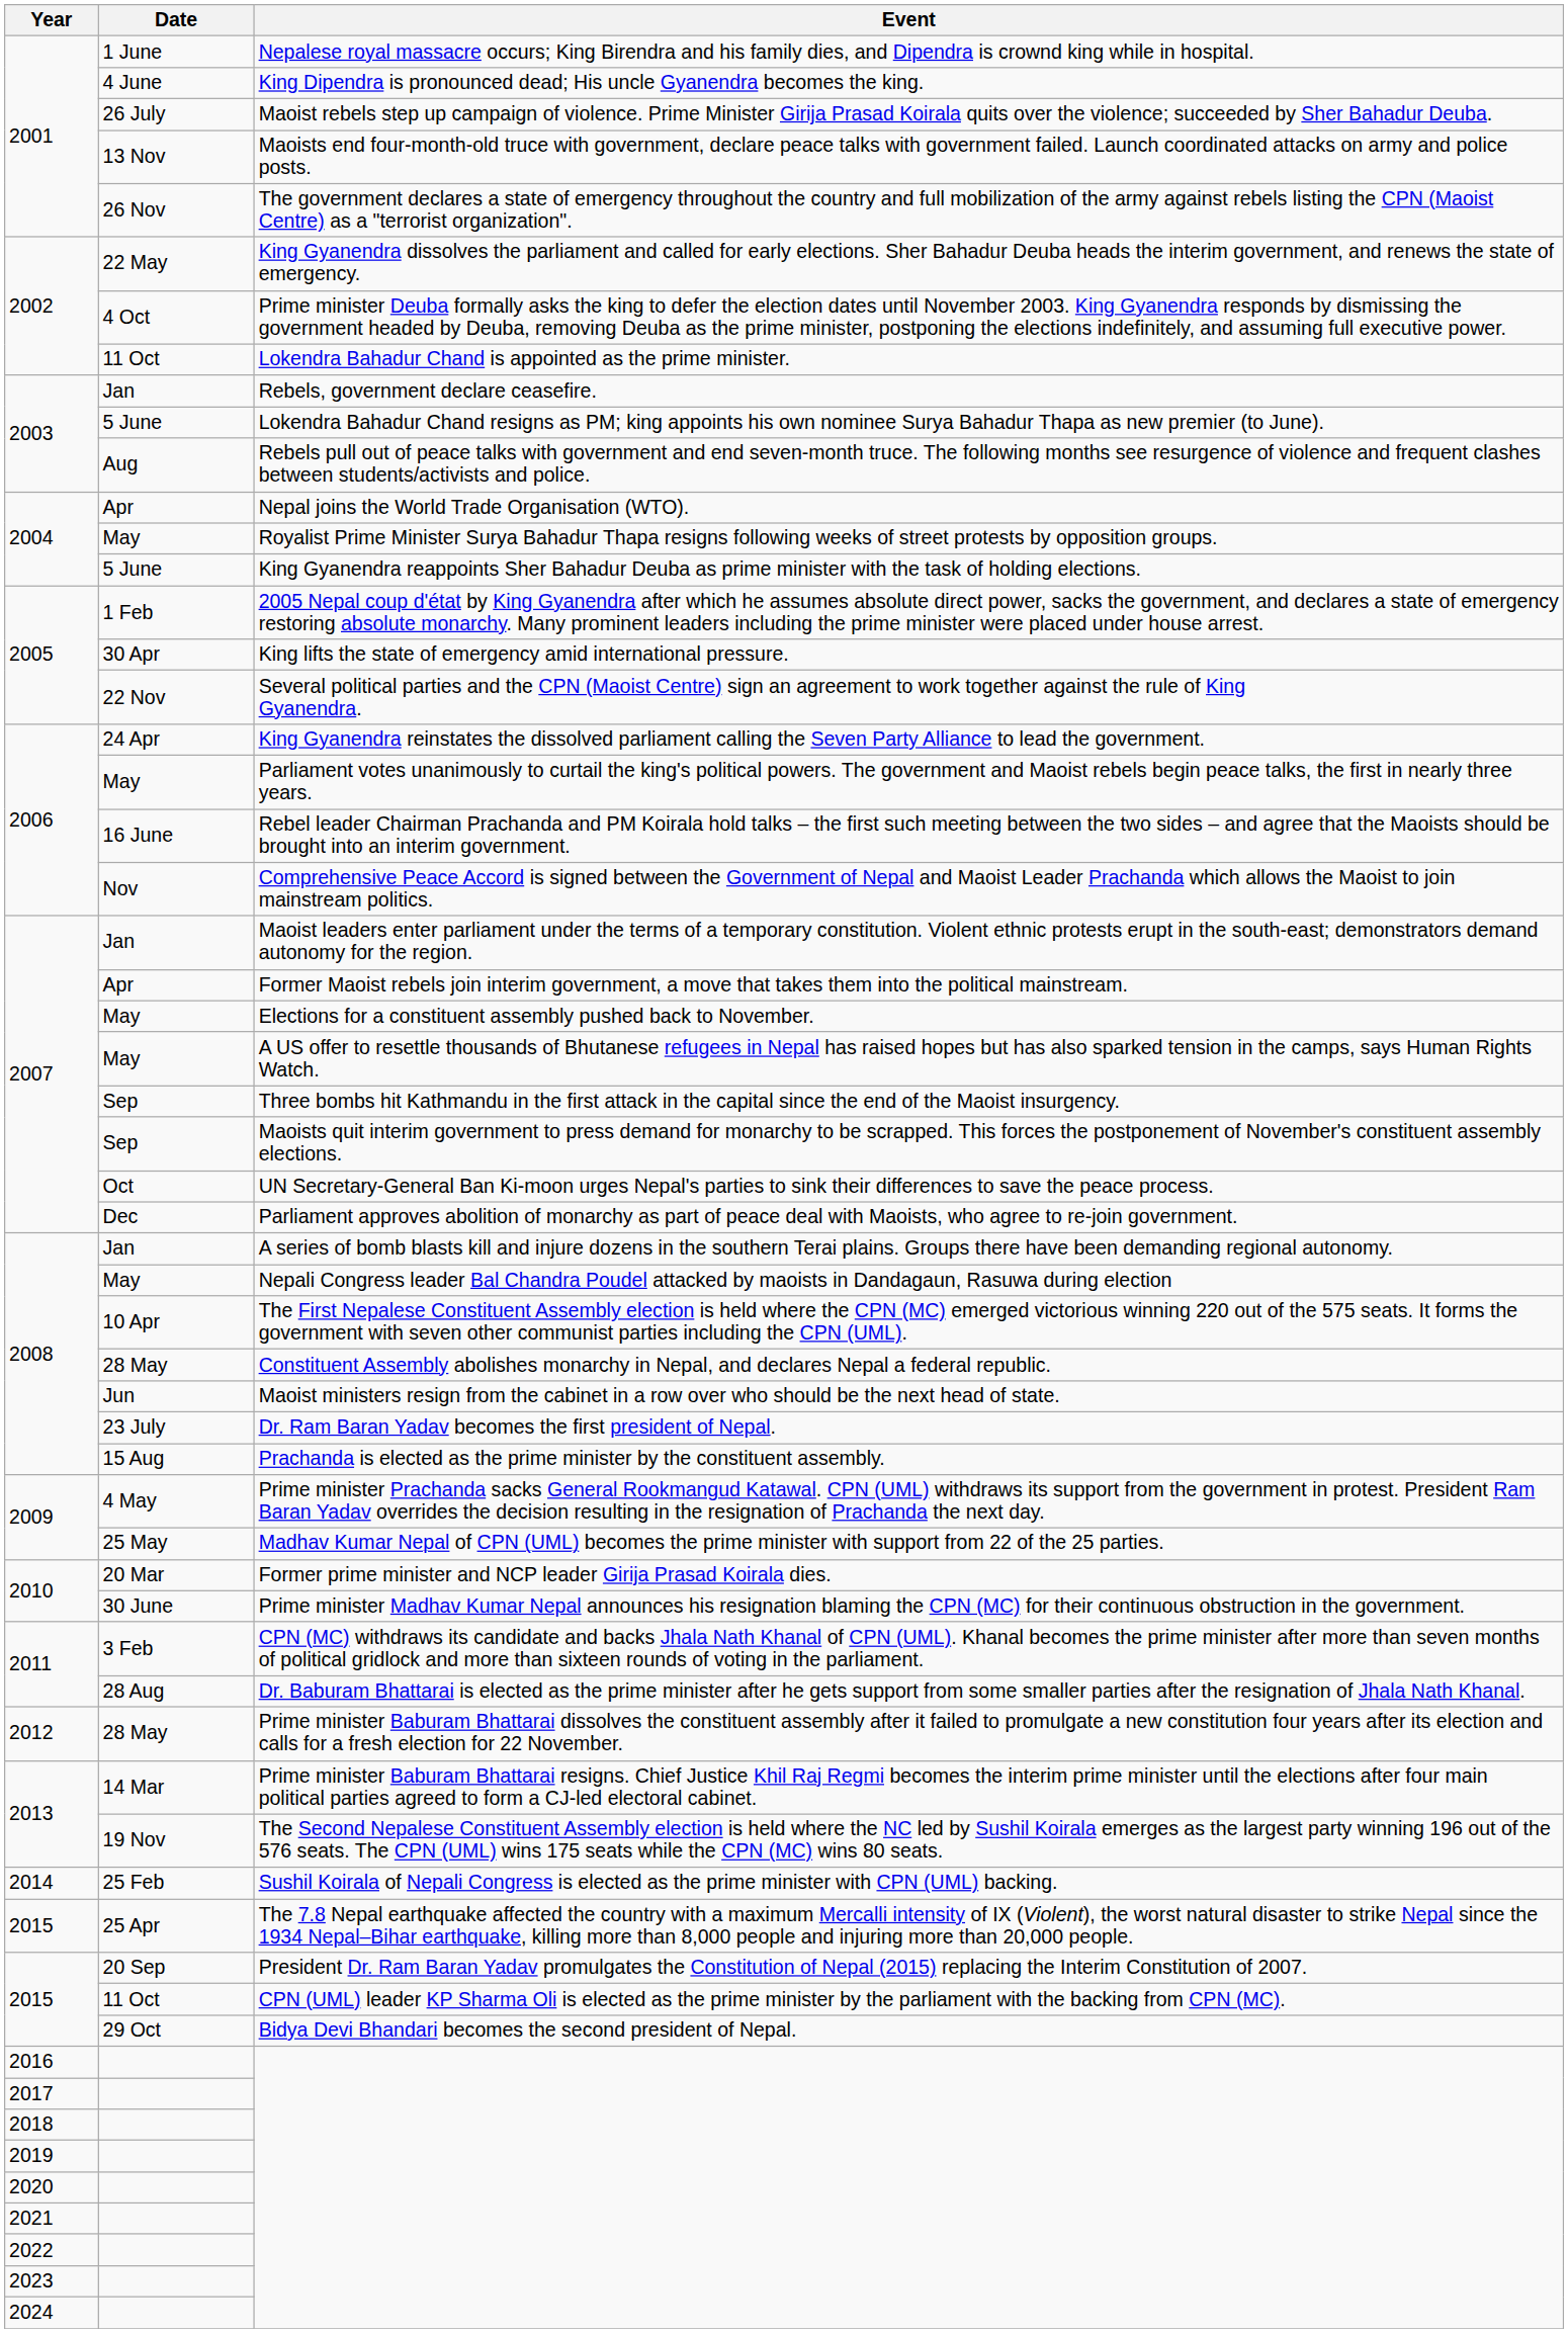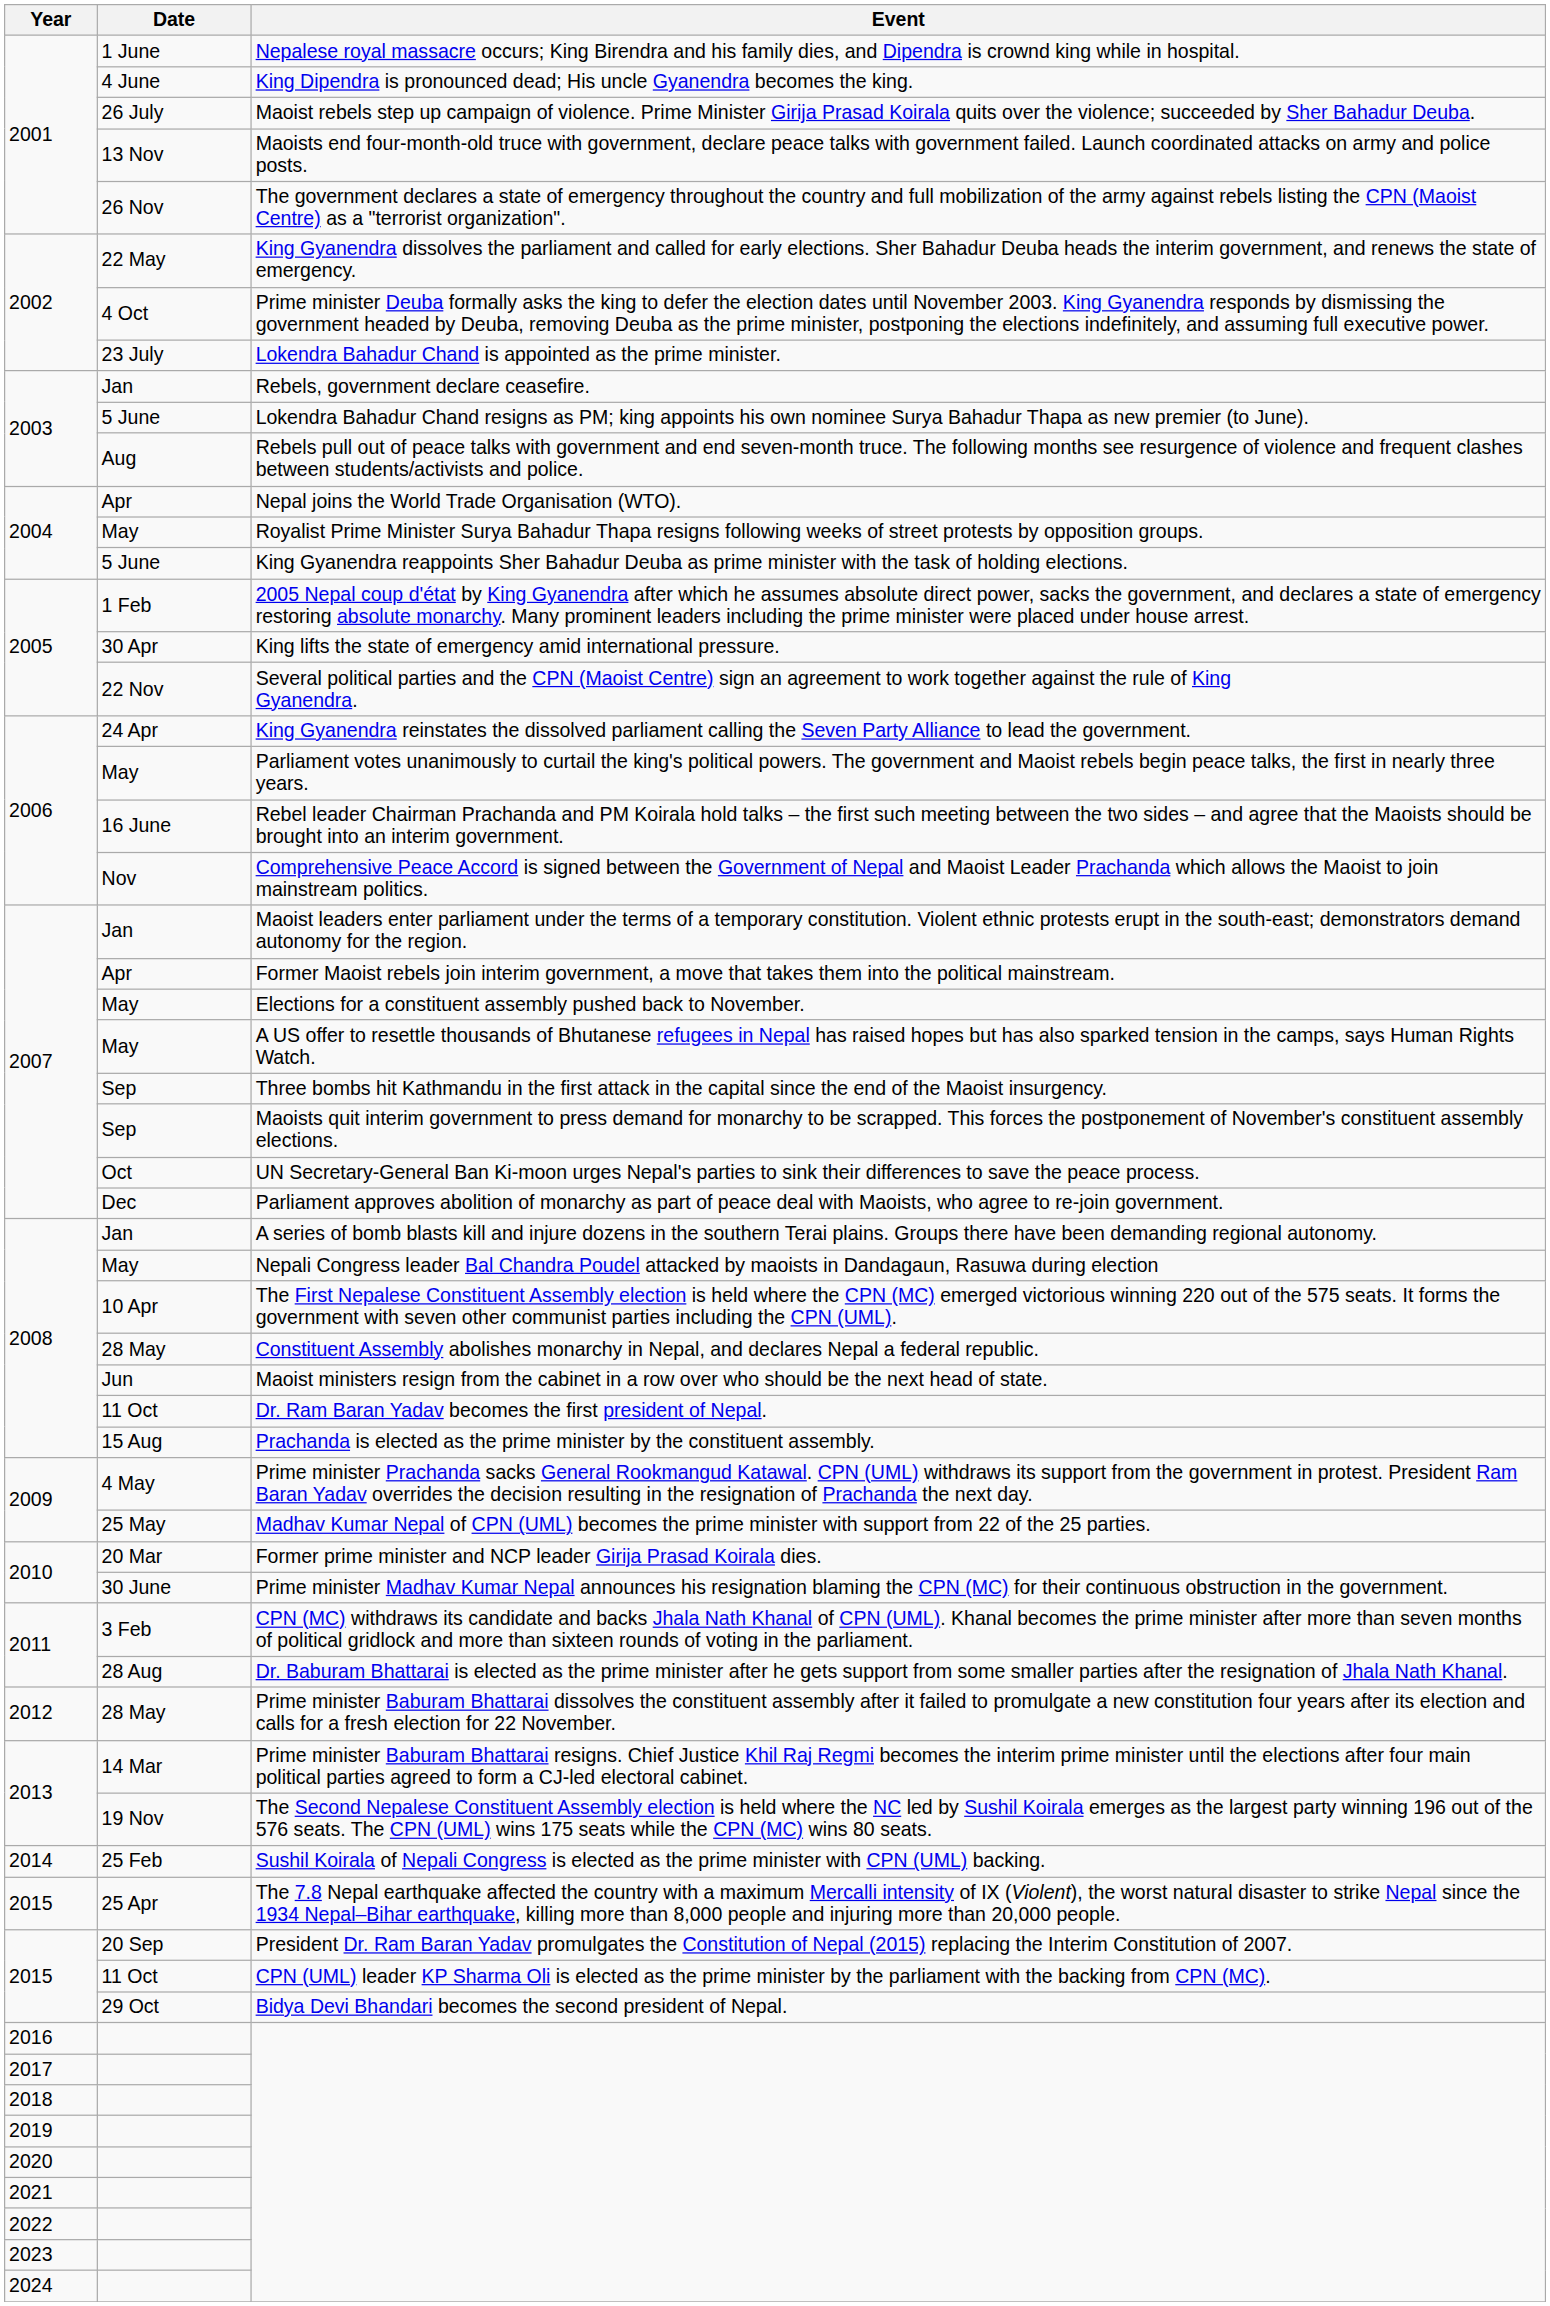 <table class="wikitable" width="100%">
 <tr>
 <th style="width:6%">Year</th>
 <th style="width:10%">Date</th>
 <th>Event</th>
 </tr>
 <tr>
 <td rowspan="5" valign="justified">2001</td>
 <td>1 June</td>
 <td><a href='#'>Nepalese royal massacre</a> occurs; King Birendra and his family dies, and <a href='#'>Dipendra</a> is crownd king while in hospital.</td>
 </tr>
 <tr>
 <td>4 June</td>
 <td><a href='#'>King Dipendra</a> is pronounced dead; His uncle <a href='#'>Gyanendra</a> becomes the king.</td>
 </tr>
 <tr>
 <td>26 July</td>
 <td>Maoist rebels step up campaign of violence. Prime Minister <a href='#'>Girija Prasad Koirala</a> quits over the violence; succeeded by <a href='#'>Sher Bahadur Deuba</a>.</td>
 </tr>
 <tr>
 <td>13 Nov</td>
 <td>Maoists end four-month-old truce with government, declare peace talks with government failed. Launch coordinated attacks on army and police posts.</td>
 </tr>
 <tr>
 <td>26 Nov</td>
 <td>The government declares a state of emergency throughout the country and full mobilization of the army against rebels listing the <a href='#'>CPN (Maoist Centre)</a> as a "terrorist organization".</td>
 </tr>
 <tr>
 <td rowspan="3" valign="justified">2002</td>
 <td>22 May</td>
 <td><a href='#'>King Gyanendra</a> dissolves the parliament and called for early elections. Sher Bahadur Deuba heads the interim government, and renews the state of emergency.</td>
 </tr>
 <tr>
 <td>4 Oct</td>
 <td>Prime minister <a href='#'>Deuba</a> formally asks the king to defer the election dates until November 2003. <a href='#'>King Gyanendra</a> responds by dismissing the government headed by Deuba, removing Deuba as the prime minister, postponing the elections indefinitely, and assuming full executive power.</td>
 </tr>
 <tr>
-<td>11 Oct</td>
+<td>23 July</td>
 <td><a href='#'>Lokendra Bahadur Chand</a> is appointed as the prime minister.</td>
 </tr>
 <tr>
 <td rowspan="3" valign="justified">2003</td>
 <td>Jan</td>
 <td>Rebels, government declare ceasefire.</td>
 </tr>
 <tr>
 <td>5 June</td>
 <td>Lokendra Bahadur Chand resigns as PM; king appoints his own nominee Surya Bahadur Thapa as new premier (to June).</td>
 </tr>
 <tr>
 <td>Aug</td>
 <td>Rebels pull out of peace talks with government and end seven-month truce. The following months see resurgence of violence and frequent clashes between students/activists and police.</td>
 </tr>
 <tr>
 <td rowspan="3" valign="justified">2004</td>
 <td>Apr</td>
 <td>Nepal joins the World Trade Organisation (WTO).</td>
 </tr>
 <tr>
 <td>May</td>
 <td>Royalist Prime Minister Surya Bahadur Thapa resigns following weeks of street protests by opposition groups.</td>
 </tr>
 <tr>
 <td>5 June</td>
 <td>King Gyanendra reappoints Sher Bahadur Deuba as prime minister with the task of holding elections.</td>
 </tr>
 <tr>
 <td rowspan="3" valign="justified">2005</td>
 <td>1 Feb</td>
 <td><a href='#'>2005 Nepal coup d'état</a> by <a href='#'>King Gyanendra</a> after which he assumes absolute direct power, sacks the government, and declares a state of emergency restoring <a href='#'>absolute monarchy</a>. Many prominent leaders including the prime minister were placed under house arrest.</td>
 </tr>
 <tr>
 <td>30 Apr</td>
 <td>King lifts the state of emergency amid international pressure.</td>
 </tr>
 <tr>
 <td>22 Nov</td>
 <td>Several political parties and the <a href='#'>CPN (Maoist Centre)</a> sign an agreement to work together against the rule of <a href='#'>King</a><br><a href='#'>Gyanendra</a>.</td>
 </tr>
 <tr>
 <td rowspan="4" valign="justified">2006</td>
 <td>24 Apr</td>
 <td><a href='#'>King Gyanendra</a> reinstates the dissolved parliament calling the <a href='#'>Seven Party Alliance</a> to lead the government.</td>
 </tr>
 <tr>
 <td>May</td>
 <td>Parliament votes unanimously to curtail the king's political powers. The government and Maoist rebels begin peace talks, the first in nearly three years.</td>
 </tr>
 <tr>
 <td>16 June</td>
 <td>Rebel leader Chairman Prachanda and PM Koirala hold talks – the first such meeting between the two sides – and agree that the Maoists should be brought into an interim government.</td>
 </tr>
 <tr>
 <td>Nov</td>
 <td><a href='#'>Comprehensive Peace Accord</a> is signed between the <a href='#'>Government of Nepal</a> and Maoist Leader <a href='#'>Prachanda</a> which allows the Maoist to join mainstream politics.</td>
 </tr>
 <tr>
 <td rowspan="8" valign="justified">2007</td>
 <td>Jan</td>
 <td>Maoist leaders enter parliament under the terms of a temporary constitution. Violent ethnic protests erupt in the south-east; demonstrators demand autonomy for the region.</td>
 </tr>
 <tr>
 <td>Apr</td>
 <td>Former Maoist rebels join interim government, a move that takes them into the political mainstream.</td>
 </tr>
 <tr>
 <td>May</td>
 <td>Elections for a constituent assembly pushed back to November.</td>
 </tr>
 <tr>
 <td>May</td>
 <td>A US offer to resettle thousands of Bhutanese <a href='#'>refugees in Nepal</a> has raised hopes but has also sparked tension in the camps, says Human Rights Watch.</td>
 </tr>
 <tr>
 <td>Sep</td>
 <td>Three bombs hit Kathmandu in the first attack in the capital since the end of the Maoist insurgency.</td>
 </tr>
 <tr>
 <td>Sep</td>
 <td>Maoists quit interim government to press demand for monarchy to be scrapped. This forces the postponement of November's constituent assembly elections.</td>
 </tr>
 <tr>
 <td>Oct</td>
 <td>UN Secretary-General Ban Ki-moon urges Nepal's parties to sink their differences to save the peace process.</td>
 </tr>
 <tr>
 <td>Dec</td>
 <td>Parliament approves abolition of monarchy as part of peace deal with Maoists, who agree to re-join government.</td>
 </tr>
 <tr>
 <td rowspan="7" valign="justified">2008</td>
 <td>Jan</td>
 <td>A series of bomb blasts kill and injure dozens in the southern Terai plains. Groups there have been demanding regional autonomy.</td>
 </tr>
 <tr>
 <td>May</td>
 <td>Nepali Congress leader <a href='#'>Bal Chandra Poudel</a> attacked by maoists in Dandagaun, Rasuwa during election</td>
 </tr>
 <tr>
 <td>10 Apr</td>
 <td>The <a href='#'>First Nepalese Constituent Assembly election</a> is held where the <a href='#'>CPN (MC)</a> emerged victorious winning 220 out of the 575 seats. It forms the government with seven other communist parties including the <a href='#'>CPN (UML)</a>.</td>
 </tr>
 <tr>
 <td>28 May</td>
 <td><a href='#'>Constituent Assembly</a> abolishes monarchy in Nepal, and declares Nepal a federal republic.</td>
 </tr>
 <tr>
 <td>Jun</td>
 <td>Maoist ministers resign from the cabinet in a row over who should be the next head of state.</td>
 </tr>
 <tr>
-<td>23 July</td>
+<td>11 Oct</td>
 <td><a href='#'>Dr. Ram Baran Yadav</a> becomes the first <a href='#'>president of Nepal</a>.</td>
 </tr>
 <tr>
 <td>15 Aug</td>
 <td><a href='#'>Prachanda</a> is elected as the prime minister by the constituent assembly.</td>
 </tr>
 <tr>
 <td rowspan="2">2009</td>
 <td>4 May</td>
 <td>Prime minister <a href='#'>Prachanda</a> sacks <a href='#'>General Rookmangud Katawal</a>. <a href='#'>CPN (UML)</a> withdraws its support from the government in protest. President <a href='#'>Ram Baran Yadav</a> overrides the decision resulting in the resignation of <a href='#'>Prachanda</a> the next day.</td>
 </tr>
 <tr>
 <td>25 May</td>
 <td><a href='#'>Madhav Kumar Nepal</a> of <a href='#'>CPN (UML)</a> becomes the prime minister with support from 22 of the 25 parties.</td>
 </tr>
 <tr>
 <td rowspan="2">2010</td>
 <td>20 Mar</td>
 <td>Former prime minister and NCP leader <a href='#'>Girija Prasad Koirala</a> dies.</td>
 </tr>
 <tr>
 <td>30 June</td>
 <td>Prime minister <a href='#'>Madhav Kumar Nepal</a> announces his resignation blaming the <a href='#'>CPN (MC)</a> for their continuous obstruction in the government.</td>
 </tr>
 <tr>
 <td rowspan="2">2011</td>
 <td>3 Feb</td>
 <td><a href='#'>CPN (MC)</a> withdraws its candidate and backs <a href='#'>Jhala Nath Khanal</a> of <a href='#'>CPN (UML)</a>. Khanal becomes the prime minister after more than seven months of political gridlock and more than sixteen rounds of voting in the parliament.</td>
 </tr>
 <tr>
 <td>28 Aug</td>
 <td><a href='#'>Dr. Baburam Bhattarai</a> is elected as the prime minister after he gets support from some smaller parties after the resignation of <a href='#'>Jhala Nath Khanal</a>.</td>
 </tr>
 <tr>
 <td>2012</td>
 <td>28 May</td>
 <td>Prime minister <a href='#'>Baburam Bhattarai</a> dissolves the constituent assembly after it failed to promulgate a new constitution four years after its election and calls for a fresh election for 22 November.</td>
 </tr>
 <tr>
 <td rowspan="2">2013</td>
 <td>14 Mar</td>
 <td>Prime minister <a href='#'>Baburam Bhattarai</a> resigns. Chief Justice <a href='#'>Khil Raj Regmi</a> becomes the interim prime minister until the elections after four main political parties agreed to form a CJ-led electoral cabinet.</td>
 </tr>
 <tr>
 <td>19 Nov</td>
 <td>The <a href='#'>Second Nepalese Constituent Assembly election</a> is held where the <a href='#'>NC</a> led by <a href='#'>Sushil Koirala</a> emerges as the largest party winning 196 out of the 576 seats. The <a href='#'>CPN (UML)</a> wins 175 seats while the <a href='#'>CPN (MC)</a> wins 80 seats.</td>
 </tr>
 <tr>
 <td>2014</td>
 <td>25 Feb</td>
 <td><a href='#'>Sushil Koirala</a> of <a href='#'>Nepali Congress</a> is elected as the prime minister with <a href='#'>CPN (UML)</a> backing.</td>
 </tr>
 <tr>
 <td>2015</td>
 <td>25 Apr</td>
 <td>The <a href='#'>7.8</a>  Nepal earthquake affected the country with a maximum <a href='#'>Mercalli intensity</a> of IX (<em>Violent</em>), the worst natural disaster to strike <a href='#'>Nepal</a> since the <a href='#'>1934 Nepal–Bihar earthquake</a>, killing more than 8,000 people and injuring more than 20,000 people.</td>
 </tr>
 <tr>
 <td rowspan="3">2015</td>
 <td>20 Sep</td>
 <td>President <a href='#'>Dr. Ram Baran Yadav</a> promulgates the <a href='#'>Constitution of Nepal (2015)</a> replacing the Interim Constitution of 2007.</td>
 </tr>
 <tr>
 <td>11 Oct</td>
 <td><a href='#'>CPN (UML)</a> leader <a href='#'>KP Sharma Oli</a> is elected as the prime minister by the parliament with the backing from <a href='#'>CPN (MC)</a>.</td>
 </tr>
 <tr>
 <td>29 Oct</td>
 <td><a href='#'>Bidya Devi Bhandari</a> becomes the second president of Nepal.</td>
 </tr>
 <tr>
 <td>2016</td>
 <td></td>
 </tr>
 <tr>
 <td>2017</td>
 <td></td>
 </tr>
 <tr>
 <td>2018</td>
 <td></td>
 </tr>
 <tr>
 <td>2019</td>
 <td></td>
 </tr>
 <tr>
 <td>2020</td>
 <td></td>
 </tr>
 <tr>
 <td>2021</td>
 <td></td>
 </tr>
 <tr>
 <td>2022</td>
 <td></td>
 </tr>
 <tr>
 <td>2023</td>
 <td></td>
 </tr>
 <tr>
 <td>2024</td>
 <td></td>
 </tr>
 </table>
